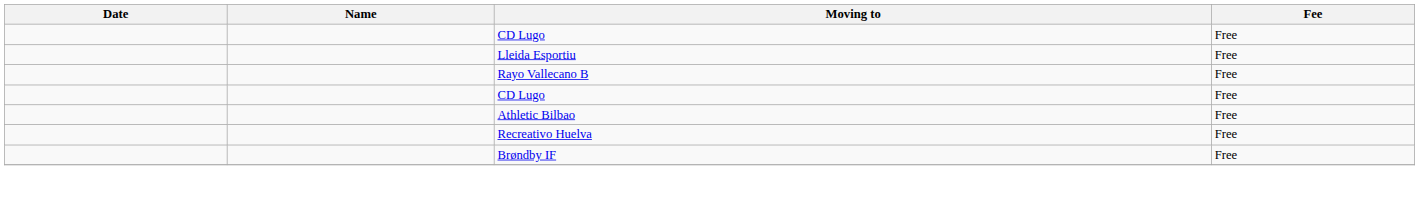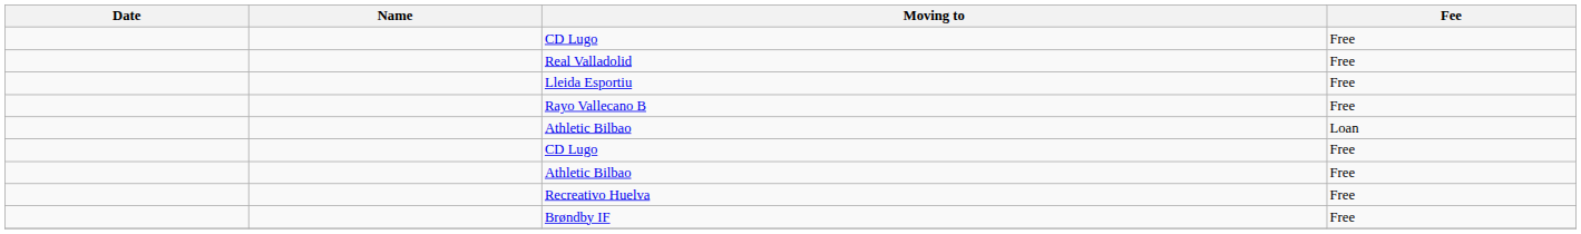 <table class="wikitable sortable" width=90%>
 <tr>
 <th>Date</th>
 <th>Name</th>
 <th>Moving to</th>
 <th>Fee</th>
 </tr>
 <tr>
 <td></td>
 <td> </td>
 <td> <a href='#'>CD Lugo</a></td>
 <td>Free</td>
 </tr>
 <tr>
 <td></td>
 <td> </td>
+<td> <a href='#'>Real Valladolid</a></td>
+<td>Free</td>
+</tr>
+<tr>
+<td></td>
+<td> </td>
 <td> <a href='#'>Lleida Esportiu</a></td>
 <td>Free</td>
 </tr>
 <tr>
 <td></td>
 <td> </td>
 <td> <a href='#'>Rayo Vallecano B</a></td>
 <td>Free</td>
+</tr>
+<tr>
+<td></td>
+<td> </td>
+<td> <a href='#'>Athletic Bilbao</a></td>
+<td>Loan</td>
 </tr>
 <tr>
 <td></td>
 <td> </td>
 <td> <a href='#'>CD Lugo</a></td>
 <td>Free</td>
 </tr>
 <tr>
 <td></td>
 <td> </td>
 <td> <a href='#'>Athletic Bilbao</a></td>
 <td>Free</td>
 </tr>
 <tr>
 <td></td>
 <td> </td>
 <td> <a href='#'>Recreativo Huelva</a></td>
 <td>Free</td>
 </tr>
 <tr>
 <td></td>
 <td> </td>
 <td> <a href='#'>Brøndby IF</a></td>
 <td>Free</td>
 </tr>
 <tr>
 </tr>
 </table>
